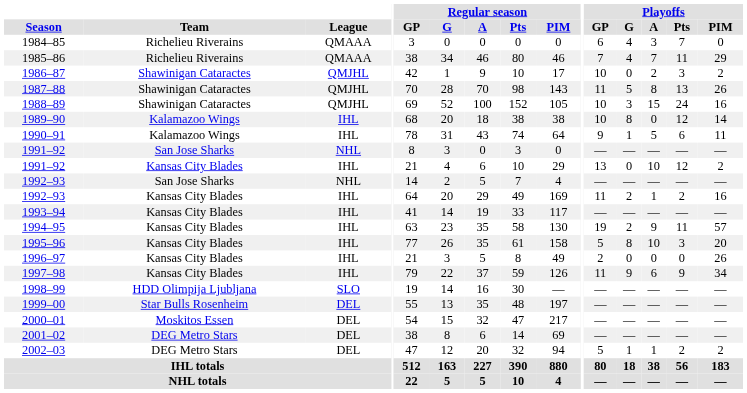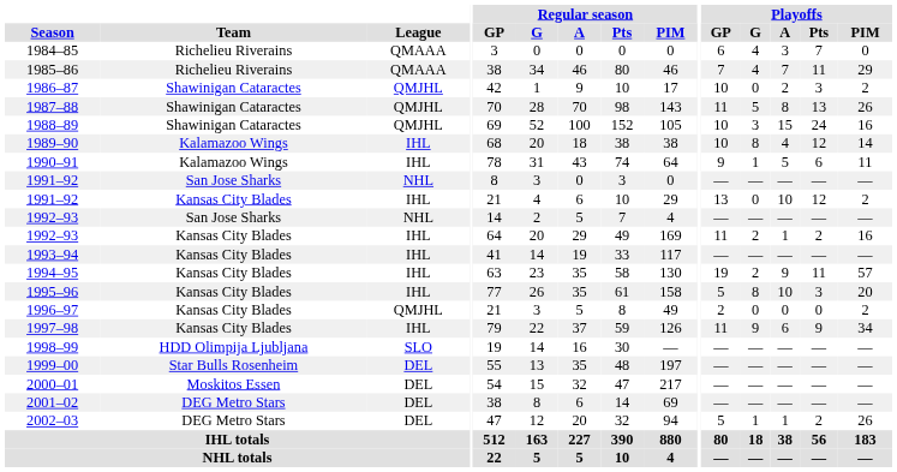 <table border="0" cellpadding="1" cellspacing="0" style="text-align:center; width:60em">
 <tr bgcolor="#e0e0e0">
 <th colspan="3" bgcolor="#ffffff"></th>
 <th rowspan="100" bgcolor="#ffffff"></th>
 <th colspan="5"><a href='#'>Regular season</a></th>
 <th rowspan="100" bgcolor="#ffffff"></th>
 <th colspan="5"><a href='#'>Playoffs</a></th>
 </tr>
 <tr bgcolor="#e0e0e0">
 <th><a href='#'>Season</a></th>
 <th>Team</th>
 <th>League</th>
 <th>GP</th>
 <th><a href='#'>G</a></th>
 <th><a href='#'>A</a></th>
 <th><a href='#'>Pts</a></th>
 <th><a href='#'>PIM</a></th>
 <th>GP</th>
 <th>G</th>
 <th>A</th>
 <th>Pts</th>
 <th>PIM</th>
 </tr>
 <tr>
 <td>1984–85</td>
 <td>Richelieu Riverains</td>
 <td>QMAAA</td>
 <td>3</td>
 <td>0</td>
 <td>0</td>
 <td>0</td>
 <td>0</td>
 <td>6</td>
 <td>4</td>
 <td>3</td>
 <td>7</td>
 <td>0</td>
 </tr>
 <tr bgcolor="#f0f0f0">
 <td>1985–86</td>
 <td>Richelieu Riverains</td>
 <td>QMAAA</td>
 <td>38</td>
 <td>34</td>
 <td>46</td>
 <td>80</td>
 <td>46</td>
 <td>7</td>
 <td>4</td>
 <td>7</td>
 <td>11</td>
 <td>29</td>
 </tr>
 <tr>
 <td><a href='#'>1986–87</a></td>
 <td><a href='#'>Shawinigan Cataractes</a></td>
 <td><a href='#'>QMJHL</a></td>
 <td>42</td>
 <td>1</td>
 <td>9</td>
 <td>10</td>
 <td>17</td>
 <td>10</td>
 <td>0</td>
 <td>2</td>
 <td>3</td>
 <td>2</td>
 </tr>
 <tr bgcolor="#f0f0f0">
 <td><a href='#'>1987–88</a></td>
 <td>Shawinigan Cataractes</td>
 <td>QMJHL</td>
 <td>70</td>
 <td>28</td>
 <td>70</td>
 <td>98</td>
 <td>143</td>
 <td>11</td>
 <td>5</td>
 <td>8</td>
 <td>13</td>
 <td>26</td>
 </tr>
 <tr>
 <td><a href='#'>1988–89</a></td>
 <td>Shawinigan Cataractes</td>
 <td>QMJHL</td>
 <td>69</td>
 <td>52</td>
 <td>100</td>
 <td>152</td>
 <td>105</td>
 <td>10</td>
 <td>3</td>
 <td>15</td>
 <td>24</td>
 <td>16</td>
 </tr>
 <tr bgcolor="#f0f0f0">
 <td><a href='#'>1989–90</a></td>
 <td><a href='#'>Kalamazoo Wings</a></td>
 <td><a href='#'>IHL</a></td>
 <td>68</td>
 <td>20</td>
 <td>18</td>
 <td>38</td>
 <td>38</td>
 <td>10</td>
 <td>8</td>
-<td>0</td>
+<td>4</td>
 <td>12</td>
 <td>14</td>
 </tr>
 <tr>
 <td><a href='#'>1990–91</a></td>
 <td>Kalamazoo Wings</td>
 <td>IHL</td>
 <td>78</td>
 <td>31</td>
 <td>43</td>
 <td>74</td>
 <td>64</td>
 <td>9</td>
 <td>1</td>
 <td>5</td>
 <td>6</td>
 <td>11</td>
 </tr>
 <tr bgcolor="#f0f0f0">
 <td><a href='#'>1991–92</a></td>
 <td><a href='#'>San Jose Sharks</a></td>
 <td><a href='#'>NHL</a></td>
 <td>8</td>
 <td>3</td>
 <td>0</td>
 <td>3</td>
 <td>0</td>
 <td>—</td>
 <td>—</td>
 <td>—</td>
 <td>—</td>
 <td>—</td>
 </tr>
 <tr>
 <td><a href='#'>1991–92</a></td>
 <td><a href='#'>Kansas City Blades</a></td>
 <td>IHL</td>
 <td>21</td>
 <td>4</td>
 <td>6</td>
 <td>10</td>
 <td>29</td>
 <td>13</td>
 <td>0</td>
 <td>10</td>
 <td>12</td>
 <td>2</td>
 </tr>
 <tr bgcolor="#f0f0f0">
 <td><a href='#'>1992–93</a></td>
 <td>San Jose Sharks</td>
 <td>NHL</td>
 <td>14</td>
 <td>2</td>
 <td>5</td>
 <td>7</td>
 <td>4</td>
 <td>—</td>
 <td>—</td>
 <td>—</td>
 <td>—</td>
 <td>—</td>
 </tr>
 <tr>
 <td><a href='#'>1992–93</a></td>
 <td>Kansas City Blades</td>
 <td>IHL</td>
 <td>64</td>
 <td>20</td>
 <td>29</td>
 <td>49</td>
 <td>169</td>
 <td>11</td>
 <td>2</td>
 <td>1</td>
 <td>2</td>
 <td>16</td>
 </tr>
 <tr bgcolor="#f0f0f0">
 <td><a href='#'>1993–94</a></td>
 <td>Kansas City Blades</td>
 <td>IHL</td>
 <td>41</td>
 <td>14</td>
 <td>19</td>
 <td>33</td>
 <td>117</td>
 <td>—</td>
 <td>—</td>
 <td>—</td>
 <td>—</td>
 <td>—</td>
 </tr>
 <tr>
 <td><a href='#'>1994–95</a></td>
 <td>Kansas City Blades</td>
 <td>IHL</td>
 <td>63</td>
 <td>23</td>
 <td>35</td>
 <td>58</td>
 <td>130</td>
 <td>19</td>
 <td>2</td>
 <td>9</td>
 <td>11</td>
 <td>57</td>
 </tr>
 <tr bgcolor="#f0f0f0">
 <td><a href='#'>1995–96</a></td>
 <td>Kansas City Blades</td>
 <td>IHL</td>
 <td>77</td>
 <td>26</td>
 <td>35</td>
 <td>61</td>
 <td>158</td>
 <td>5</td>
 <td>8</td>
 <td>10</td>
 <td>3</td>
 <td>20</td>
 </tr>
 <tr>
 <td><a href='#'>1996–97</a></td>
 <td>Kansas City Blades</td>
-<td>IHL</td>
+<td>QMJHL</td>
 <td>21</td>
 <td>3</td>
 <td>5</td>
 <td>8</td>
 <td>49</td>
 <td>2</td>
 <td>0</td>
 <td>0</td>
 <td>0</td>
-<td>26</td>
+<td>2</td>
 </tr>
 <tr bgcolor="#f0f0f0">
 <td><a href='#'>1997–98</a></td>
 <td>Kansas City Blades</td>
 <td>IHL</td>
 <td>79</td>
 <td>22</td>
 <td>37</td>
 <td>59</td>
 <td>126</td>
 <td>11</td>
 <td>9</td>
 <td>6</td>
 <td>9</td>
 <td>34</td>
 </tr>
 <tr>
 <td><a href='#'>1998–99</a></td>
 <td><a href='#'>HDD Olimpija Ljubljana</a></td>
 <td><a href='#'>SLO</a></td>
 <td>19</td>
 <td>14</td>
 <td>16</td>
 <td>30</td>
 <td>—</td>
 <td>—</td>
 <td>—</td>
 <td>—</td>
 <td>—</td>
 <td>—</td>
 </tr>
 <tr bgcolor="#f0f0f0">
 <td><a href='#'>1999–00</a></td>
 <td><a href='#'>Star Bulls Rosenheim</a></td>
 <td><a href='#'>DEL</a></td>
 <td>55</td>
 <td>13</td>
 <td>35</td>
 <td>48</td>
 <td>197</td>
 <td>—</td>
 <td>—</td>
 <td>—</td>
 <td>—</td>
 <td>—</td>
 </tr>
 <tr>
 <td><a href='#'>2000–01</a></td>
 <td><a href='#'>Moskitos Essen</a></td>
 <td>DEL</td>
 <td>54</td>
 <td>15</td>
 <td>32</td>
 <td>47</td>
 <td>217</td>
 <td>—</td>
 <td>—</td>
 <td>—</td>
 <td>—</td>
 <td>—</td>
 </tr>
 <tr bgcolor="#f0f0f0">
 <td><a href='#'>2001–02</a></td>
 <td><a href='#'>DEG Metro Stars</a></td>
 <td>DEL</td>
 <td>38</td>
 <td>8</td>
 <td>6</td>
 <td>14</td>
 <td>69</td>
 <td>—</td>
 <td>—</td>
 <td>—</td>
 <td>—</td>
 <td>—</td>
 </tr>
 <tr>
 <td><a href='#'>2002–03</a></td>
 <td>DEG Metro Stars</td>
 <td>DEL</td>
 <td>47</td>
 <td>12</td>
 <td>20</td>
 <td>32</td>
 <td>94</td>
 <td>5</td>
 <td>1</td>
 <td>1</td>
 <td>2</td>
-<td>2</td>
+<td>26</td>
 </tr>
 <tr bgcolor="#e0e0e0">
 <th colspan="3">IHL totals</th>
 <th>512</th>
 <th>163</th>
 <th>227</th>
 <th>390</th>
 <th>880</th>
 <th>80</th>
 <th>18</th>
 <th>38</th>
 <th>56</th>
 <th>183</th>
 </tr>
 <tr bgcolor="#e0e0e0">
 <th colspan="3">NHL totals</th>
 <th>22</th>
 <th>5</th>
 <th>5</th>
 <th>10</th>
 <th>4</th>
 <th>—</th>
 <th>—</th>
 <th>—</th>
 <th>—</th>
 <th>—</th>
 </tr>
 </table>
